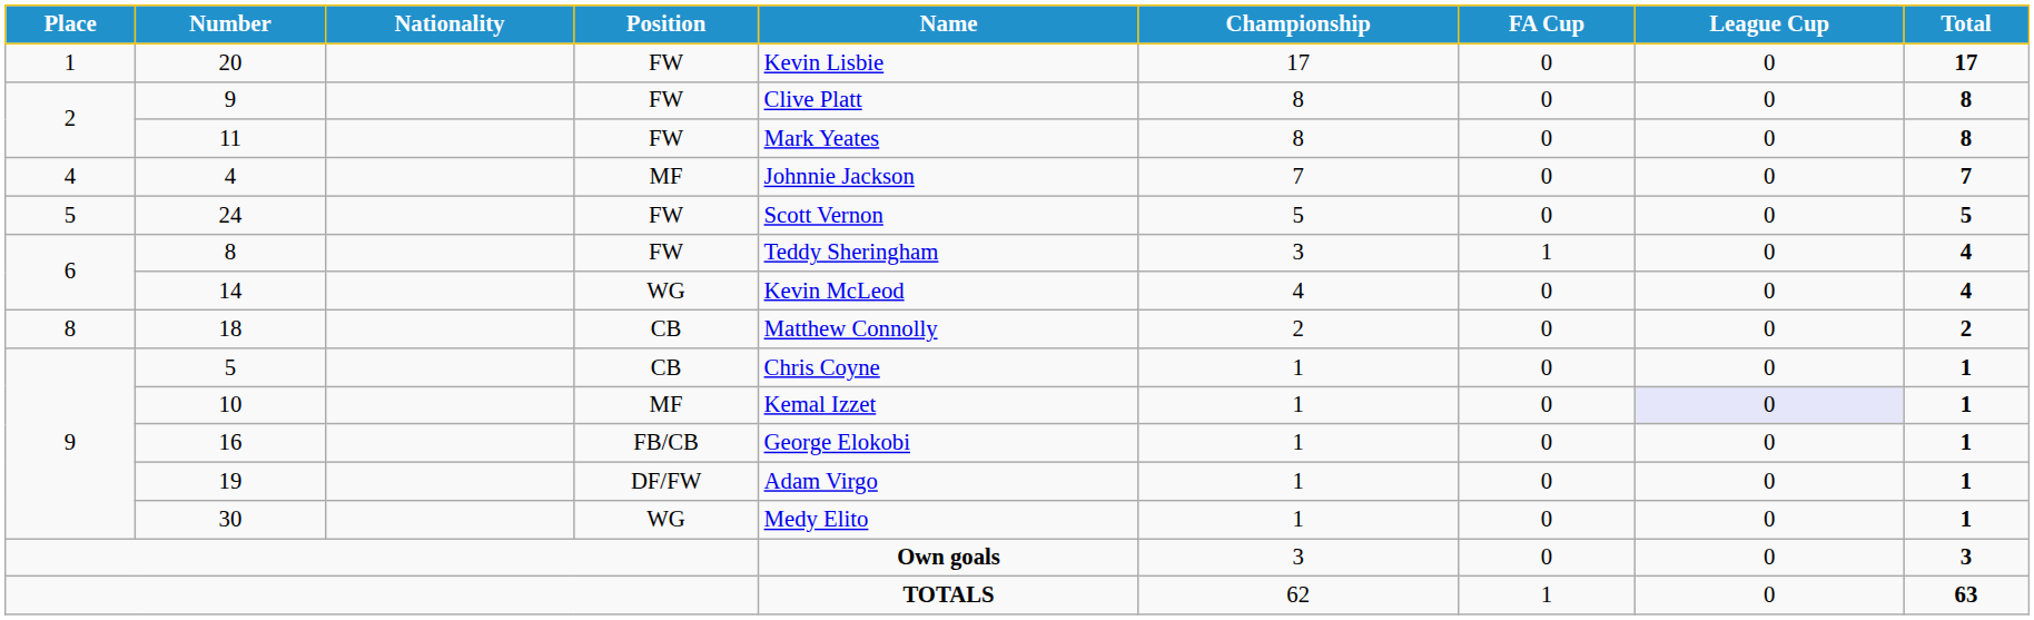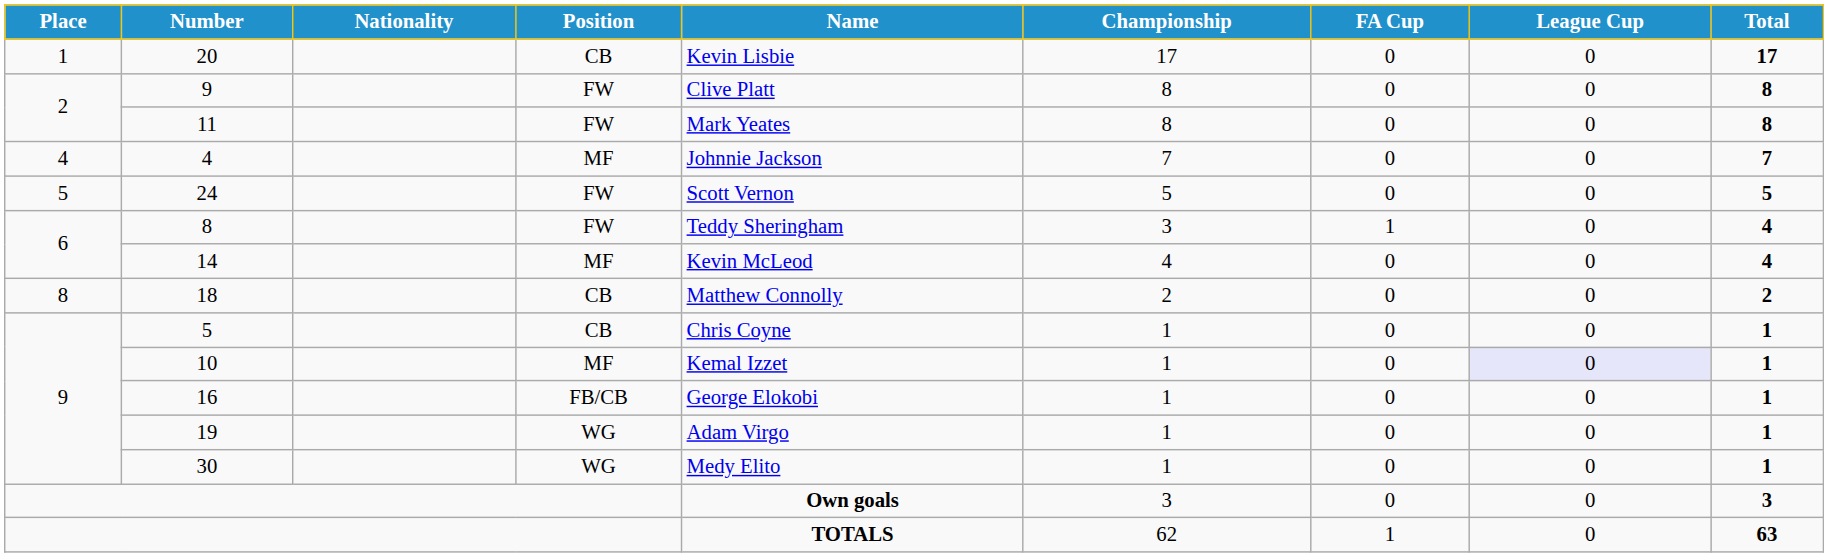 <table class="wikitable" style="text-align:center; font-size:90%; width:100%;">
 <tr>
 <th style="background:#2191CC; color:white; border:1px solid #F7C408; text-align:center;">Place</th>
 <th style="background:#2191CC; color:white; border:1px solid #F7C408; text-align:center;">Number</th>
 <th style="background:#2191CC; color:white; border:1px solid #F7C408; text-align:center;">Nationality</th>
 <th style="background:#2191CC; color:white; border:1px solid #F7C408; text-align:center;">Position</th>
 <th style="background:#2191CC; color:white; border:1px solid #F7C408; text-align:center;">Name</th>
 <th style="background:#2191CC; color:white; border:1px solid #F7C408; text-align:center;">Championship</th>
 <th style="background:#2191CC; color:white; border:1px solid #F7C408; text-align:center;">FA Cup</th>
 <th style="background:#2191CC; color:white; border:1px solid #F7C408; text-align:center;">League Cup</th>
 <th style="background:#2191CC; color:white; border:1px solid #F7C408; text-align:center;">Total</th>
 </tr>
 <tr>
 <td>1</td>
 <td>20</td>
 <td></td>
-<td>FW</td>
+<td>CB</td>
 <td align="left"><a href='#'>Kevin Lisbie</a></td>
 <td>17</td>
 <td>0</td>
 <td>0</td>
 <td><strong>17</strong></td>
 </tr>
 <tr>
 <td rowspan=2>2</td>
 <td>9</td>
 <td></td>
 <td>FW</td>
 <td align="left"><a href='#'>Clive Platt</a></td>
 <td>8</td>
 <td>0</td>
 <td>0</td>
 <td><strong>8</strong></td>
 </tr>
 <tr>
 <td>11</td>
 <td></td>
 <td>FW</td>
 <td align="left"><a href='#'>Mark Yeates</a></td>
 <td>8</td>
 <td>0</td>
 <td>0</td>
 <td><strong>8</strong></td>
 </tr>
 <tr>
 <td>4</td>
 <td>4</td>
 <td></td>
 <td>MF</td>
 <td align="left"><a href='#'>Johnnie Jackson</a></td>
 <td>7</td>
 <td>0</td>
 <td>0</td>
 <td><strong>7</strong></td>
 </tr>
 <tr>
 <td>5</td>
 <td>24</td>
 <td></td>
 <td>FW</td>
 <td align="left"><a href='#'>Scott Vernon</a></td>
 <td>5</td>
 <td>0</td>
 <td>0</td>
 <td><strong>5</strong></td>
 </tr>
 <tr>
 <td rowspan=2>6</td>
 <td>8</td>
 <td></td>
 <td>FW</td>
 <td align="left"><a href='#'>Teddy Sheringham</a></td>
 <td>3</td>
 <td>1</td>
 <td>0</td>
 <td><strong>4</strong></td>
 </tr>
 <tr>
 <td>14</td>
 <td></td>
-<td>WG</td>
+<td>MF</td>
 <td align="left"><a href='#'>Kevin McLeod</a></td>
 <td>4</td>
 <td>0</td>
 <td>0</td>
 <td><strong>4</strong></td>
 </tr>
 <tr>
 <td>8</td>
 <td>18</td>
 <td></td>
 <td>CB</td>
 <td align="left"><a href='#'>Matthew Connolly</a></td>
 <td>2</td>
 <td>0</td>
 <td>0</td>
 <td><strong>2</strong></td>
 </tr>
 <tr>
 <td rowspan=5>9</td>
 <td>5</td>
 <td></td>
 <td>CB</td>
 <td align="left"><a href='#'>Chris Coyne</a></td>
 <td>1</td>
 <td>0</td>
 <td>0</td>
 <td><strong>1</strong></td>
 </tr>
 <tr>
 <td>10</td>
 <td></td>
 <td>MF</td>
 <td align="left"><a href='#'>Kemal Izzet</a></td>
 <td>1</td>
 <td>0</td>
 <td style="background: lavender;">0</td>
 <td><strong>1</strong></td>
 </tr>
 <tr>
 <td>16</td>
 <td></td>
 <td>FB/CB</td>
 <td align="left"><a href='#'>George Elokobi</a></td>
 <td>1</td>
 <td>0</td>
 <td>0</td>
 <td><strong>1</strong></td>
 </tr>
 <tr>
 <td>19</td>
 <td></td>
-<td>DF/FW</td>
+<td>WG</td>
 <td align="left"><a href='#'>Adam Virgo</a></td>
 <td>1</td>
 <td>0</td>
 <td>0</td>
 <td><strong>1</strong></td>
 </tr>
 <tr>
 <td>30</td>
 <td></td>
 <td>WG</td>
 <td align="left"><a href='#'>Medy Elito</a></td>
 <td>1</td>
 <td>0</td>
 <td>0</td>
 <td><strong>1</strong></td>
 </tr>
 <tr>
 <td colspan="4"></td>
 <td><strong>Own goals</strong></td>
 <td>3</td>
 <td>0</td>
 <td>0</td>
 <td><strong>3</strong></td>
 </tr>
 <tr>
 <td colspan="4"></td>
 <td><strong>TOTALS</strong></td>
 <td>62</td>
 <td>1</td>
 <td>0</td>
 <td><strong>63</strong></td>
 </tr>
 </table>
